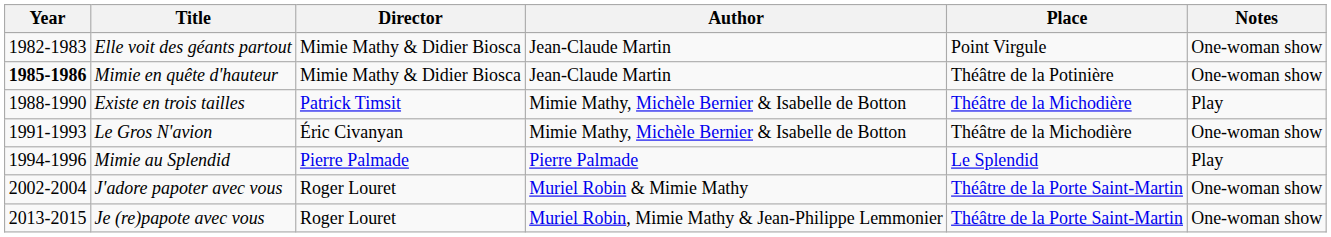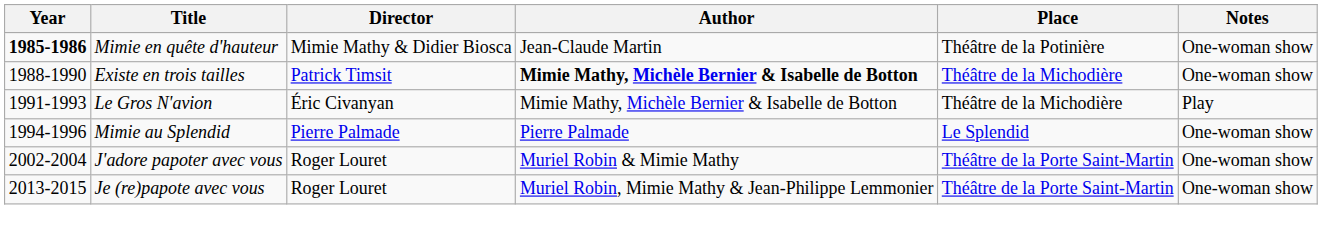 <table class="wikitable sortable">
 <tr>
 <th>Year</th>
 <th>Title</th>
 <th>Director</th>
 <th>Author</th>
 <th>Place</th>
 <th class="unsortable">Notes</th>
-</tr>
-<tr>
-<td>1982-1983</td>
-<td><em>Elle voit des géants partout</em></td>
-<td>Mimie Mathy & Didier Biosca</td>
-<td>Jean-Claude Martin</td>
-<td>Point Virgule</td>
-<td>One-woman show</td>
 </tr>
 <tr>
 <td><strong>1985-1986</strong></td>
 <td><em>Mimie en quête d'hauteur</em></td>
 <td>Mimie Mathy & Didier Biosca</td>
 <td>Jean-Claude Martin</td>
 <td>Théâtre de la Potinière</td>
 <td>One-woman show</td>
 </tr>
 <tr>
 <td>1988-1990</td>
 <td><em>Existe en trois tailles</em></td>
 <td><a href='#'>Patrick Timsit</a></td>
-<td>Mimie Mathy, <a href='#'>Michèle Bernier</a> & Isabelle de Botton</td>
+<td><strong>Mimie Mathy, <a href='#'>Michèle Bernier</a> & Isabelle de Botton</strong></td>
 <td><a href='#'>Théâtre de la Michodière</a></td>
-<td>Play</td>
+<td>One-woman show</td>
 </tr>
 <tr>
 <td>1991-1993</td>
 <td><em>Le Gros N'avion</em></td>
 <td>Éric Civanyan</td>
 <td>Mimie Mathy, <a href='#'>Michèle Bernier</a> & Isabelle de Botton</td>
 <td>Théâtre de la Michodière</td>
-<td>One-woman show</td>
+<td>Play</td>
 </tr>
 <tr>
 <td>1994-1996</td>
 <td><em>Mimie au Splendid</em></td>
 <td><a href='#'>Pierre Palmade</a></td>
 <td><a href='#'>Pierre Palmade</a></td>
 <td><a href='#'>Le Splendid</a></td>
-<td>Play</td>
+<td>One-woman show</td>
 </tr>
 <tr>
 <td>2002-2004</td>
 <td><em>J'adore papoter avec vous</em></td>
 <td>Roger Louret</td>
 <td><a href='#'>Muriel Robin</a> & Mimie Mathy</td>
 <td><a href='#'>Théâtre de la Porte Saint-Martin</a></td>
 <td>One-woman show</td>
 </tr>
 <tr>
 <td>2013-2015</td>
 <td><em>Je (re)papote avec vous</em></td>
 <td>Roger Louret</td>
 <td><a href='#'>Muriel Robin</a>, Mimie Mathy & Jean-Philippe Lemmonier</td>
 <td><a href='#'>Théâtre de la Porte Saint-Martin</a></td>
 <td>One-woman show</td>
 </tr>
 </table>
